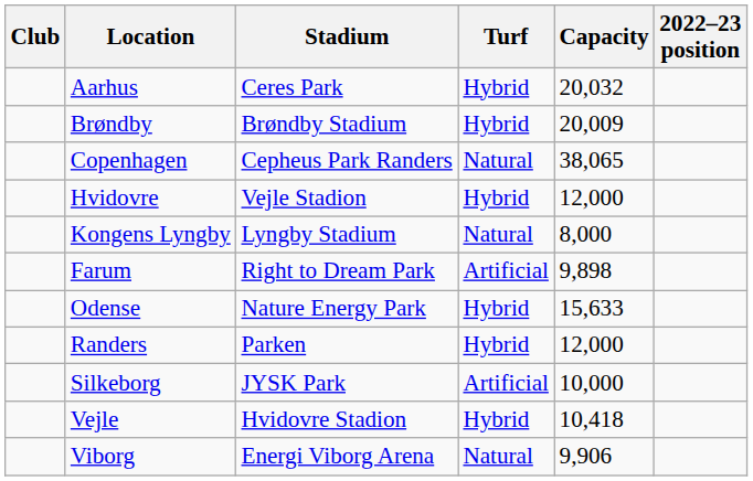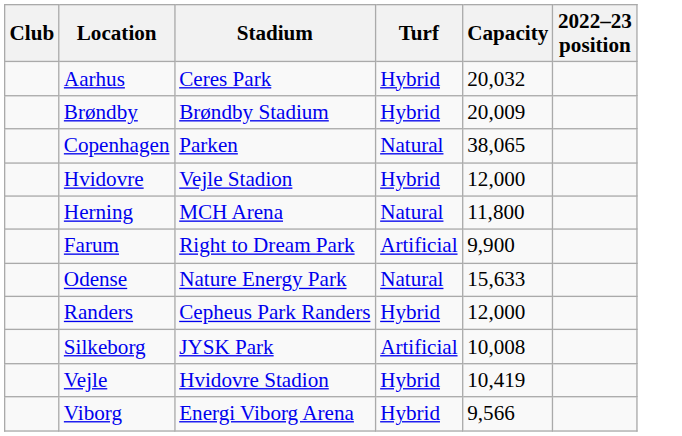 <table class="wikitable sortable">
 <tr>
 <th>Club</th>
 <th>Location</th>
 <th>Stadium</th>
 <th>Turf</th>
 <th>Capacity</th>
 <th>2022–23<br>position</th>
 </tr>
 <tr>
 <td></td>
 <td><a href='#'>Aarhus</a></td>
 <td><a href='#'>Ceres Park</a></td>
 <td><a href='#'>Hybrid</a></td>
 <td>20,032</td>
 <td></td>
 </tr>
 <tr>
 <td></td>
 <td><a href='#'>Brøndby</a></td>
 <td><a href='#'>Brøndby Stadium</a></td>
 <td><a href='#'>Hybrid</a></td>
 <td>20,009</td>
 <td></td>
 </tr>
 <tr>
 <td></td>
 <td><a href='#'>Copenhagen</a></td>
-<td><a href='#'>Cepheus Park Randers</a></td>
+<td><a href='#'>Parken</a></td>
 <td><a href='#'>Natural</a></td>
 <td>38,065</td>
 <td></td>
 </tr>
 <tr>
 <td></td>
 <td><a href='#'>Hvidovre</a></td>
 <td><a href='#'>Vejle Stadion</a></td>
 <td><a href='#'>Hybrid</a></td>
 <td>12,000</td>
 <td></td>
 </tr>
 <tr>
 <td></td>
-<td><a href='#'>Kongens Lyngby</a></td>
-<td><a href='#'>Lyngby Stadium</a></td>
+<td><a href='#'>Herning</a></td>
+<td><a href='#'>MCH Arena</a></td>
 <td><a href='#'>Natural</a></td>
-<td>8,000</td>
+<td>11,800</td>
 <td></td>
 </tr>
 <tr>
 <td></td>
 <td><a href='#'>Farum</a></td>
 <td><a href='#'>Right to Dream Park</a></td>
 <td><a href='#'>Artificial</a></td>
-<td>9,898</td>
+<td>9,900</td>
 <td></td>
 </tr>
 <tr>
 <td></td>
 <td><a href='#'>Odense</a></td>
 <td><a href='#'>Nature Energy Park</a></td>
-<td><a href='#'>Hybrid</a></td>
+<td><a href='#'>Natural</a></td>
 <td>15,633</td>
 <td></td>
 </tr>
 <tr>
 <td></td>
 <td><a href='#'>Randers</a></td>
-<td><a href='#'>Parken</a></td>
+<td><a href='#'>Cepheus Park Randers</a></td>
 <td><a href='#'>Hybrid</a></td>
 <td>12,000</td>
 <td></td>
 </tr>
 <tr>
 <td></td>
 <td><a href='#'>Silkeborg</a></td>
 <td><a href='#'>JYSK Park</a></td>
 <td><a href='#'>Artificial</a></td>
-<td>10,000</td>
+<td>10,008</td>
 <td></td>
 </tr>
 <tr>
 <td></td>
 <td><a href='#'>Vejle</a></td>
 <td><a href='#'>Hvidovre Stadion</a></td>
 <td><a href='#'>Hybrid</a></td>
-<td>10,418</td>
+<td>10,419</td>
 <td></td>
 </tr>
 <tr>
 <td></td>
 <td><a href='#'>Viborg</a></td>
 <td><a href='#'>Energi Viborg Arena</a></td>
-<td><a href='#'>Natural</a></td>
-<td>9,906</td>
+<td><a href='#'>Hybrid</a></td>
+<td>9,566</td>
 <td></td>
 </tr>
 </table>
